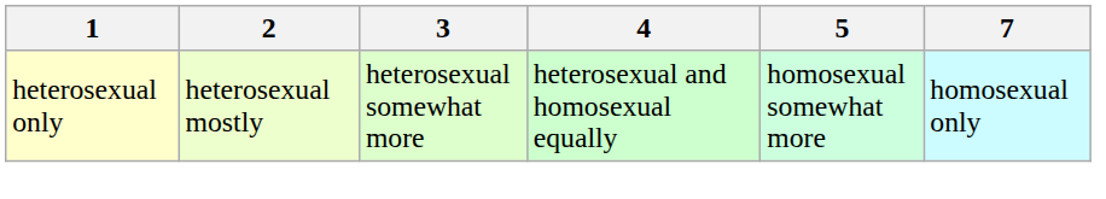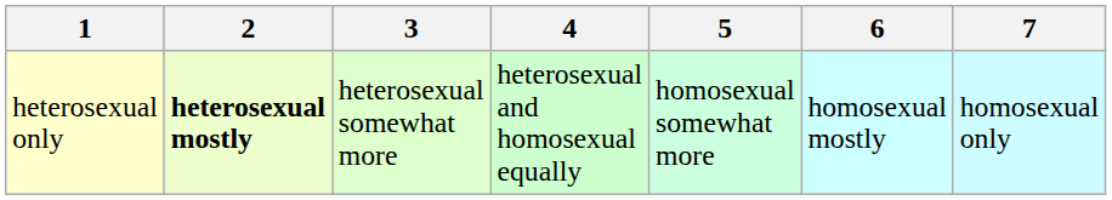 <table class="wikitable" table-layout:fixed; text-align:center">
 <tr>
 <th scope="col">1</th>
 <th scope="col">2</th>
 <th scope="col">3</th>
 <th scope="col">4</th>
 <th scope="col">5</th>
+<th scope="col">6</th>
 <th scope="col">7</th>
 </tr>
 <tr>
 <td style="background-color:#ffc">heterosexual only</td>
-<td style="background-color:#edffcc">heterosexual mostly</td>
+<td style="background-color:#edffcc"><strong>heterosexual mostly</strong></td>
 <td style="background-color:#dcffcc">heterosexual<br>somewhat more</td>
 <td style="background-color:#ccffcd">heterosexual and homosexual equally</td>
 <td style="background-color:#ccffde">homosexual<br>somewhat more</td>
+<td style="background-color:#cff">homosexual mostly</td>
 <td style="background-color:#ccfcff">homosexual only</td>
 </tr>
 </table>
